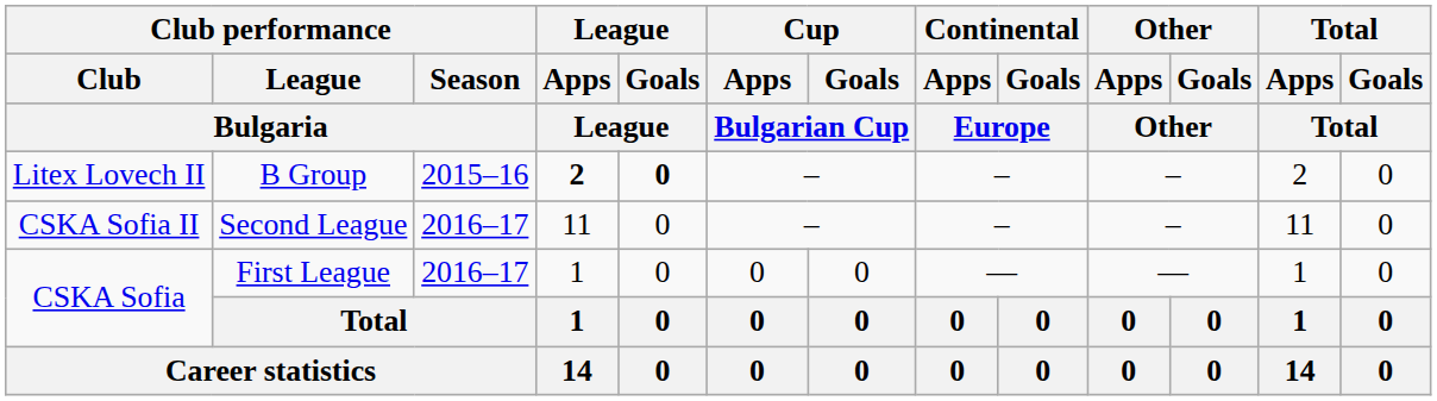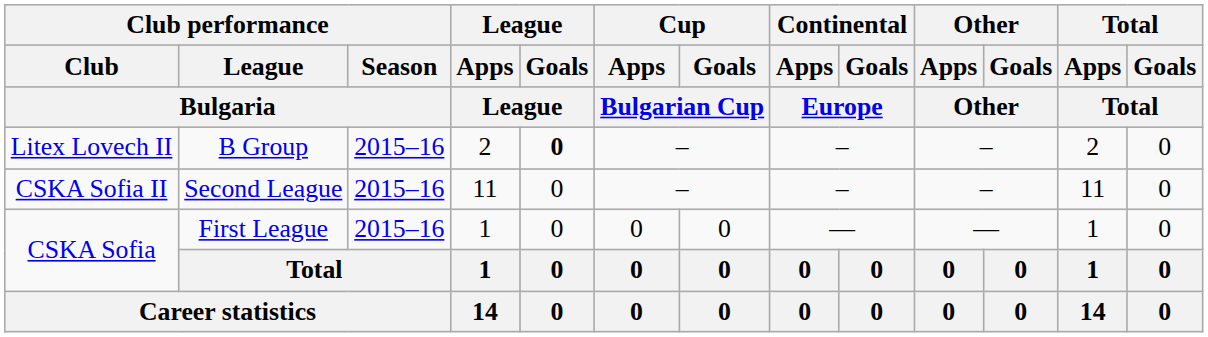 <table class="wikitable" style="text-align: center">
 <tr>
 <th Colspan="3">Club performance</th>
 <th Colspan="2">League</th>
 <th Colspan="2">Cup</th>
 <th Colspan="2">Continental</th>
 <th Colspan="2">Other</th>
 <th Colspan="3">Total</th>
 </tr>
 <tr>
 <th>Club</th>
 <th>League</th>
 <th>Season</th>
 <th>Apps</th>
 <th>Goals</th>
 <th>Apps</th>
 <th>Goals</th>
 <th>Apps</th>
 <th>Goals</th>
 <th>Apps</th>
 <th>Goals</th>
 <th>Apps</th>
 <th>Goals</th>
 </tr>
 <tr>
 <th Colspan="3">Bulgaria</th>
 <th Colspan="2">League</th>
 <th Colspan="2"><a href='#'>Bulgarian Cup</a></th>
 <th Colspan="2"><a href='#'>Europe</a></th>
 <th Colspan="2">Other</th>
 <th Colspan="2">Total</th>
 </tr>
 <tr>
 <td rowspan="1" valign="center"><a href='#'>Litex Lovech II</a></td>
 <td rowspan="1"><a href='#'>B Group</a></td>
 <td><a href='#'>2015–16</a></td>
-<td><strong>2</strong></td>
+<td>2</td>
 <td><strong>0</strong></td>
 <td colspan="2">–</td>
 <td colspan="2">–</td>
 <td colspan="2">–</td>
 <td>2</td>
 <td>0</td>
 </tr>
 <tr>
 <td rowspan="1" valign="center"><a href='#'>CSKA Sofia II</a></td>
 <td rowspan="1"><a href='#'>Second League</a></td>
-<td><a href='#'>2016–17</a></td>
+<td><a href='#'>2015–16</a></td>
 <td>11</td>
 <td>0</td>
 <td colspan="2">–</td>
 <td colspan="2">–</td>
 <td colspan="2">–</td>
 <td>11</td>
 <td>0</td>
 </tr>
 <tr>
 <td rowspan="2" valign="center"><a href='#'>CSKA Sofia</a></td>
 <td rowspan="1"><a href='#'>First League</a></td>
-<td><a href='#'>2016–17</a></td>
+<td><a href='#'>2015–16</a></td>
 <td>1</td>
 <td>0</td>
 <td>0</td>
 <td>0</td>
 <td colspan="2">—</td>
 <td colspan="2">—</td>
 <td>1</td>
 <td>0</td>
 </tr>
 <tr>
 <th colspan=2>Total</th>
 <th>1</th>
 <th>0</th>
 <th>0</th>
 <th>0</th>
 <th>0</th>
 <th>0</th>
 <th>0</th>
 <th>0</th>
 <th>1</th>
 <th>0</th>
 </tr>
 <tr>
 <th colspan="3">Career statistics</th>
 <th>14</th>
 <th>0</th>
 <th>0</th>
 <th>0</th>
 <th>0</th>
 <th>0</th>
 <th>0</th>
 <th>0</th>
 <th>14</th>
 <th>0</th>
 </tr>
 </table>
